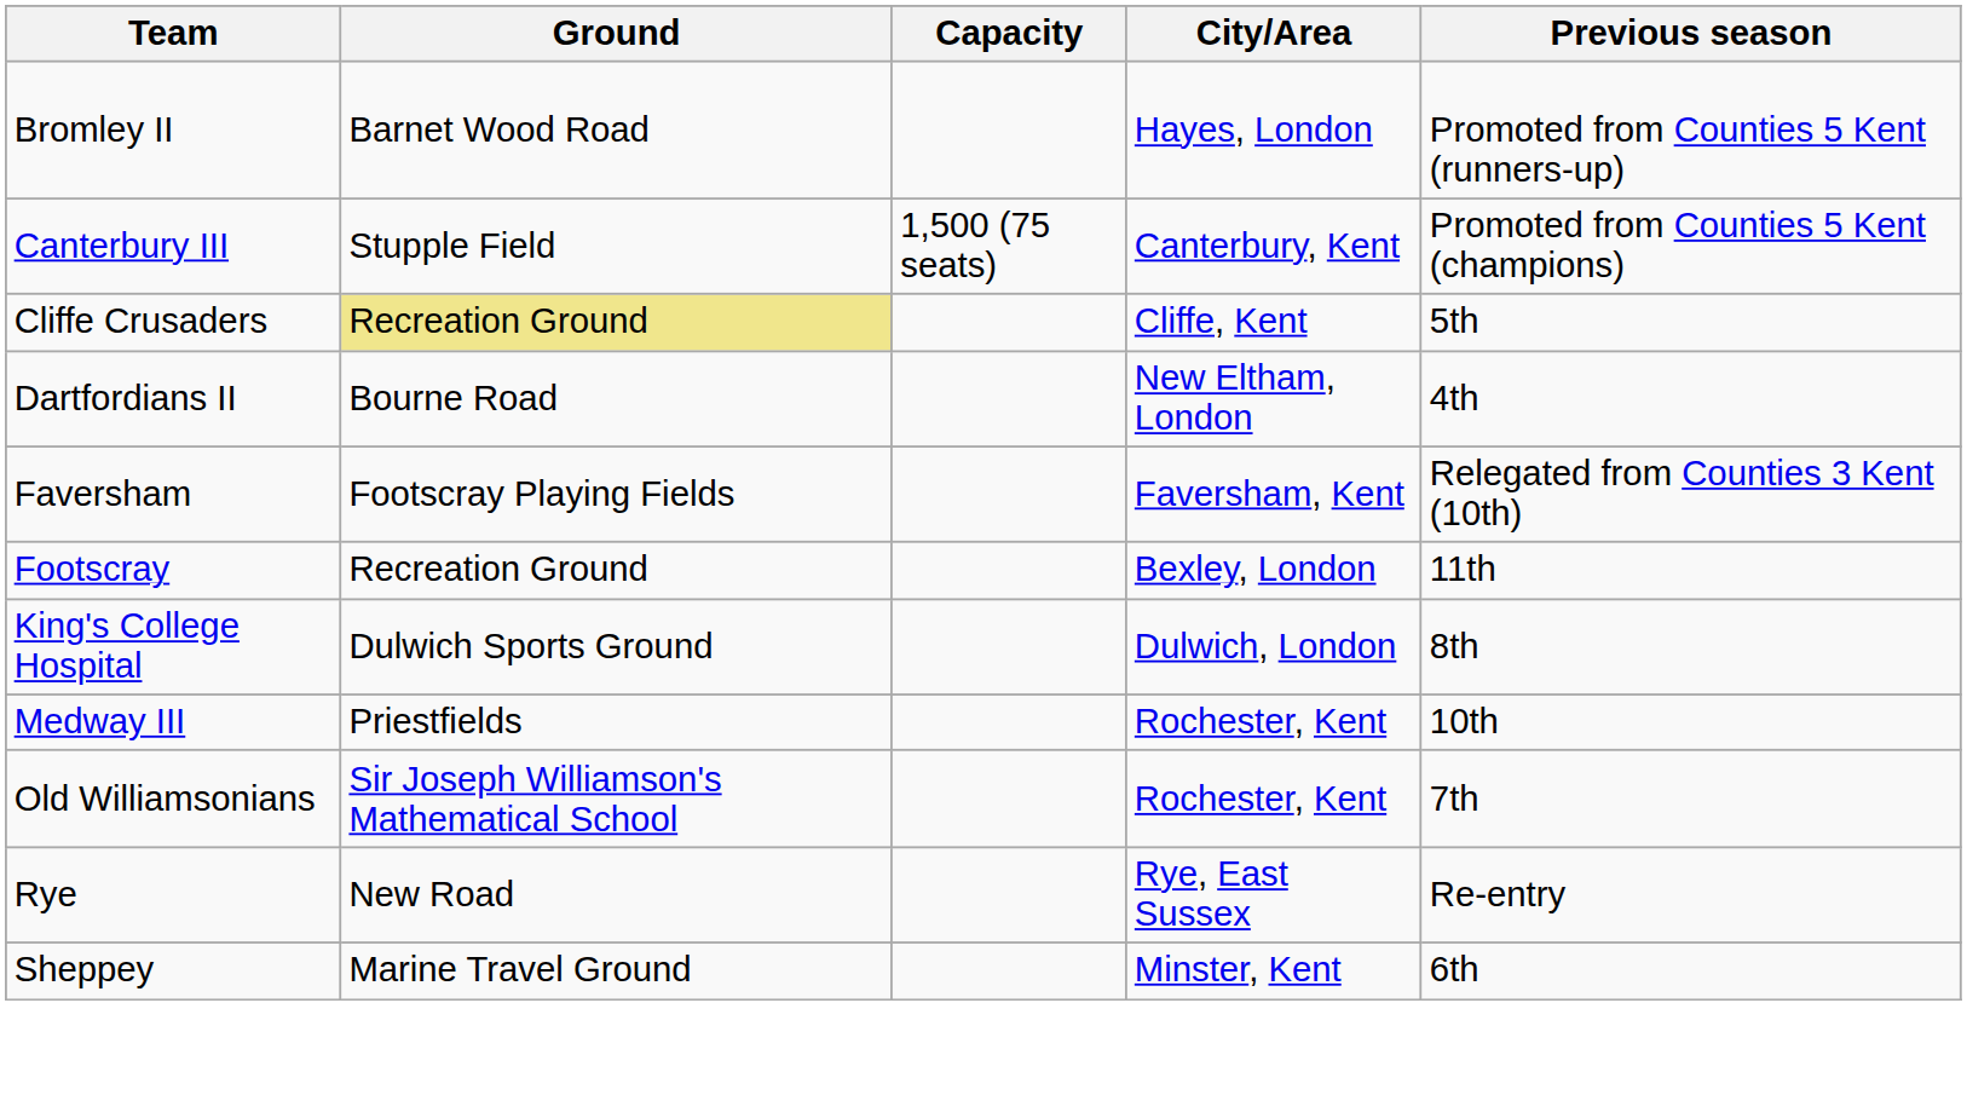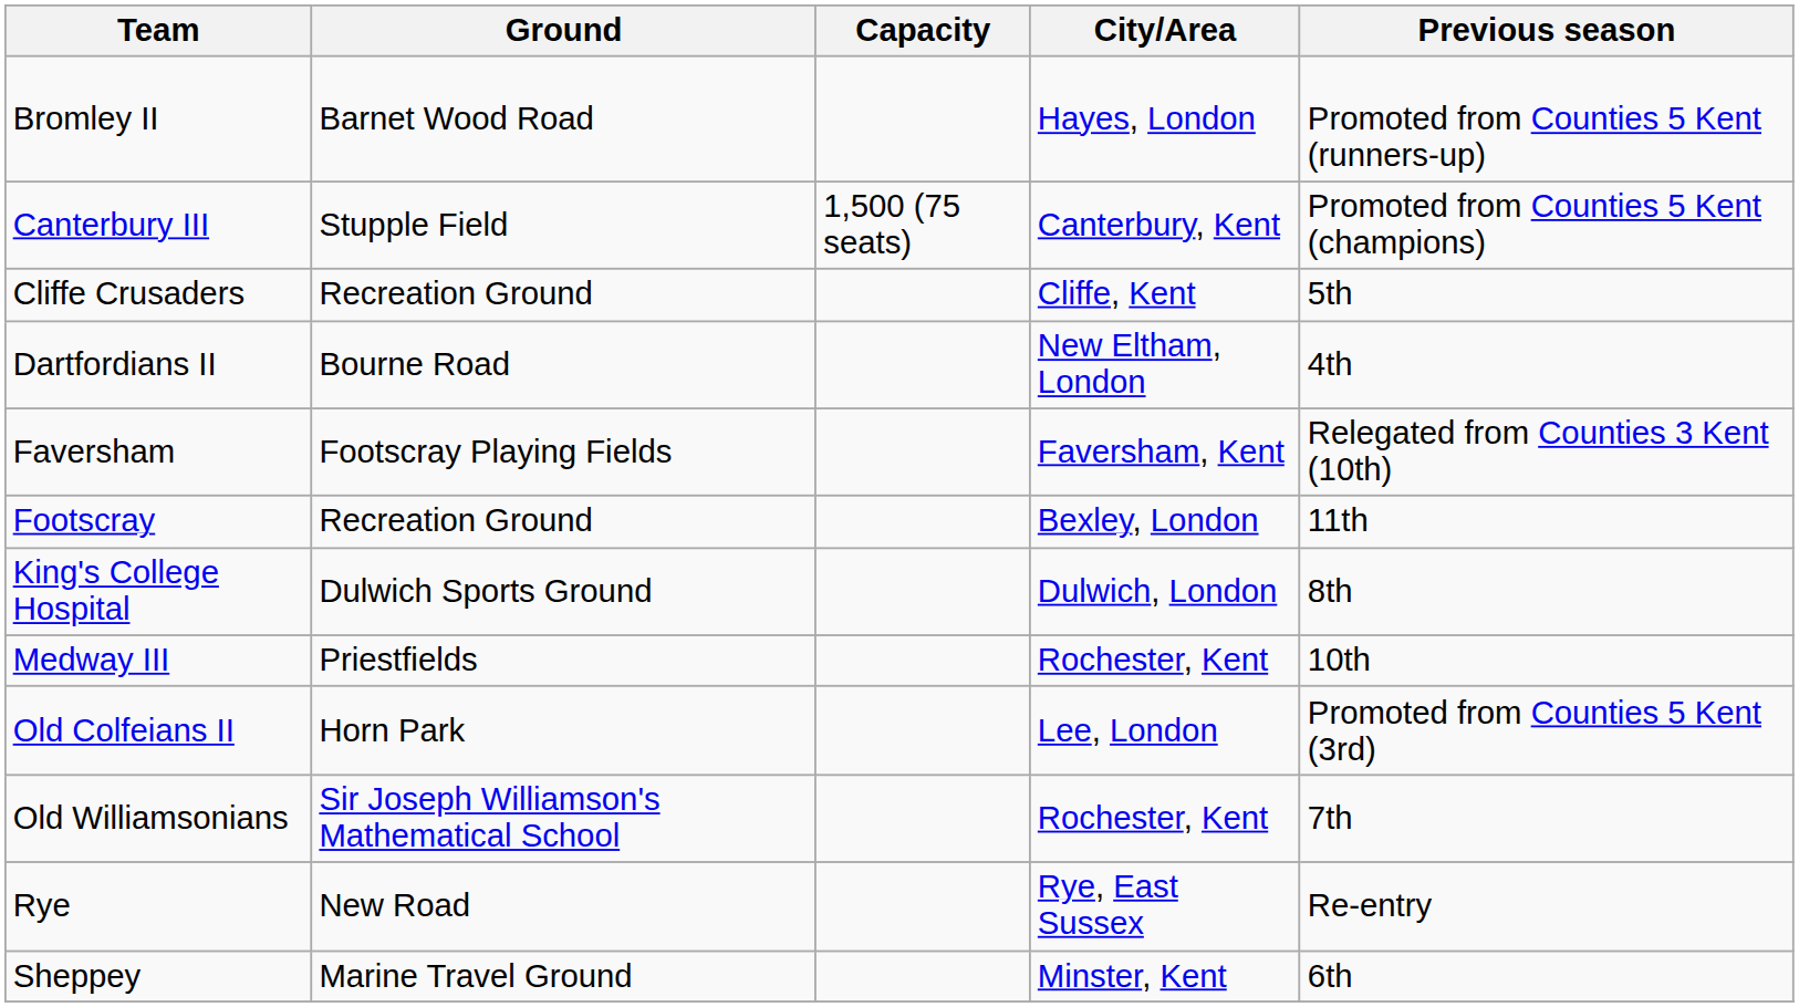 <table class="wikitable sortable" width=100%>
 <tr>
 <th>Team</th>
 <th>Ground</th>
 <th>Capacity</th>
 <th>City/Area</th>
 <th>Previous season</th>
 </tr>
 <tr>
 <td>Bromley II</td>
 <td>Barnet Wood Road</td>
 <td></td>
 <td><a href='#'>Hayes</a>, <a href='#'>London</a></td>
 <td><br>Promoted from <a href='#'>Counties 5 Kent</a> (runners-up)</td>
 </tr>
 <tr>
 <td><a href='#'>Canterbury III</a></td>
 <td>Stupple Field</td>
 <td>1,500 (75 seats)</td>
 <td><a href='#'>Canterbury</a>, <a href='#'>Kent</a></td>
 <td>Promoted from <a href='#'>Counties 5 Kent</a> (champions)</td>
 </tr>
 <tr>
 <td>Cliffe Crusaders</td>
-<td style="background: khaki;">Recreation Ground</td>
+<td>Recreation Ground</td>
 <td></td>
 <td><a href='#'>Cliffe</a>, <a href='#'>Kent</a></td>
 <td>5th</td>
 </tr>
 <tr>
 <td>Dartfordians II</td>
 <td>Bourne Road</td>
 <td></td>
 <td><a href='#'>New Eltham</a>, <a href='#'>London</a></td>
 <td>4th</td>
 </tr>
 <tr>
 <td>Faversham</td>
 <td>Footscray Playing Fields</td>
 <td></td>
 <td><a href='#'>Faversham</a>, <a href='#'>Kent</a></td>
 <td>Relegated from <a href='#'>Counties 3 Kent</a> (10th)</td>
 </tr>
 <tr>
 <td><a href='#'>Footscray</a></td>
 <td>Recreation Ground</td>
 <td></td>
 <td><a href='#'>Bexley</a>, <a href='#'>London</a></td>
 <td>11th</td>
 </tr>
 <tr>
 <td><a href='#'>King's College Hospital</a></td>
 <td>Dulwich Sports Ground</td>
 <td></td>
 <td><a href='#'>Dulwich</a>, <a href='#'>London</a></td>
 <td>8th</td>
 </tr>
 <tr>
 <td><a href='#'>Medway III</a></td>
 <td>Priestfields</td>
 <td></td>
 <td><a href='#'>Rochester</a>, <a href='#'>Kent</a></td>
 <td>10th</td>
 </tr>
 <tr>
+<td><a href='#'>Old Colfeians II</a></td>
+<td>Horn Park</td>
+<td></td>
+<td><a href='#'>Lee</a>, <a href='#'>London</a></td>
+<td>Promoted from <a href='#'>Counties 5 Kent</a> (3rd)</td>
+</tr>
+<tr>
 <td>Old Williamsonians</td>
 <td><a href='#'>Sir Joseph Williamson's Mathematical School</a></td>
 <td></td>
 <td><a href='#'>Rochester</a>, <a href='#'>Kent</a></td>
 <td>7th</td>
 </tr>
 <tr>
 <td>Rye</td>
 <td>New Road</td>
 <td></td>
 <td><a href='#'>Rye</a>, <a href='#'>East Sussex</a></td>
 <td>Re-entry</td>
 </tr>
 <tr>
 <td>Sheppey</td>
 <td>Marine Travel Ground</td>
 <td></td>
 <td><a href='#'>Minster</a>, <a href='#'>Kent</a></td>
 <td>6th</td>
 </tr>
 <tr>
 </tr>
 </table>
